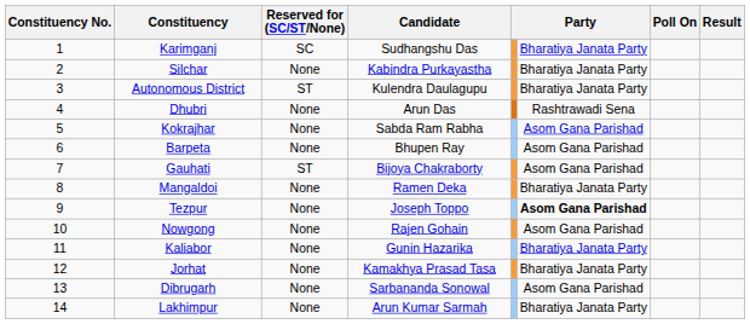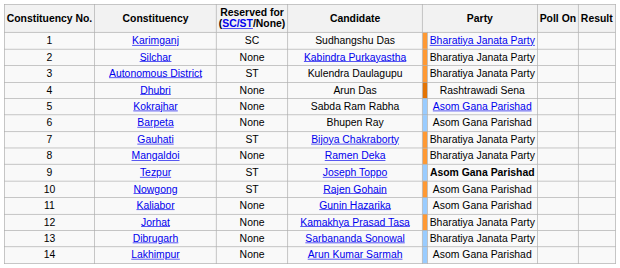 <table class="wikitable sortable" style="text-align:center">
 <tr>
 <th>Constituency No.</th>
 <th style="width:180px;">Constituency</th>
 <th>Reserved for<br>(<a href='#'>SC/ST</a>/None)</th>
 <th style="width:200px;">Candidate</th>
 <th colspan="2">Party</th>
 <th>Poll On</th>
 <th>Result</th>
 </tr>
 <tr>
 <td style="text-align:center;">1</td>
 <td><a href='#'>Karimganj</a></td>
 <td>SC</td>
 <td>Sudhangshu Das</td>
 <td bgcolor=#FF9933></td>
 <td><a href='#'>Bharatiya Janata Party</a></td>
 <td></td>
 <td></td>
 </tr>
 <tr>
 <td style="text-align:center;">2</td>
 <td><a href='#'>Silchar</a></td>
 <td>None</td>
 <td><a href='#'>Kabindra Purkayastha</a></td>
 <td bgcolor=#FF9933></td>
 <td>Bharatiya Janata Party</td>
 <td></td>
 <td></td>
 </tr>
 <tr>
 <td style="text-align:center;">3</td>
 <td><a href='#'>Autonomous District</a></td>
 <td>ST</td>
 <td>Kulendra Daulagupu</td>
 <td bgcolor=#FF9933></td>
 <td>Bharatiya Janata Party</td>
 <td></td>
 <td></td>
 </tr>
 <tr>
 <td style="text-align:center;">4</td>
 <td><a href='#'>Dhubri</a></td>
 <td>None</td>
 <td>Arun Das</td>
 <td bgcolor=#E37405></td>
 <td>Rashtrawadi Sena</td>
 <td></td>
 <td></td>
 </tr>
 <tr>
 <td style="text-align:center;">5</td>
 <td><a href='#'>Kokrajhar</a></td>
 <td>None</td>
 <td>Sabda Ram Rabha</td>
 <td bgcolor=#99CCFF></td>
 <td><a href='#'>Asom Gana Parishad</a></td>
 <td></td>
 <td></td>
 </tr>
 <tr>
 <td style="text-align:center;">6</td>
 <td><a href='#'>Barpeta</a></td>
 <td>None</td>
 <td>Bhupen Ray</td>
 <td bgcolor=#99CCFF></td>
 <td>Asom Gana Parishad</td>
 <td></td>
 <td></td>
 </tr>
 <tr>
 <td style="text-align:center;">7</td>
 <td><a href='#'>Gauhati</a></td>
 <td>ST</td>
 <td><a href='#'>Bijoya Chakraborty</a></td>
 <td bgcolor=#FF9933></td>
-<td>Asom Gana Parishad</td>
+<td>Bharatiya Janata Party</td>
 <td></td>
 <td></td>
 </tr>
 <tr>
 <td style="text-align:center;">8</td>
 <td><a href='#'>Mangaldoi</a></td>
 <td>None</td>
 <td><a href='#'>Ramen Deka</a></td>
 <td bgcolor=#FF9933></td>
 <td>Bharatiya Janata Party</td>
 <td></td>
 <td></td>
 </tr>
 <tr>
 <td style="text-align:center;">9</td>
 <td><a href='#'>Tezpur</a></td>
-<td>None</td>
+<td>ST</td>
 <td><a href='#'>Joseph Toppo</a></td>
 <td bgcolor=#99CCFF></td>
 <td><strong>Asom Gana Parishad</strong></td>
 <td></td>
 <td></td>
 </tr>
 <tr>
 <td style="text-align:center;">10</td>
 <td><a href='#'>Nowgong</a></td>
-<td>None</td>
+<td>ST</td>
 <td><a href='#'>Rajen Gohain</a></td>
 <td bgcolor=#FF9933></td>
 <td>Asom Gana Parishad</td>
 <td></td>
 <td></td>
 </tr>
 <tr>
 <td style="text-align:center;">11</td>
 <td><a href='#'>Kaliabor</a></td>
 <td>None</td>
 <td><a href='#'>Gunin Hazarika</a></td>
 <td bgcolor=#99CCFF></td>
-<td><a href='#'>Bharatiya Janata Party</a></td>
+<td>Asom Gana Parishad</td>
 <td></td>
 <td></td>
 </tr>
 <tr>
 <td style="text-align:center;">12</td>
 <td><a href='#'>Jorhat</a></td>
 <td>None</td>
 <td><a href='#'>Kamakhya Prasad Tasa</a></td>
 <td bgcolor=#FF9933></td>
 <td>Bharatiya Janata Party</td>
 <td></td>
 <td></td>
 </tr>
 <tr>
 <td style="text-align:center;">13</td>
 <td><a href='#'>Dibrugarh</a></td>
 <td>None</td>
 <td><a href='#'>Sarbananda Sonowal</a></td>
 <td bgcolor=#99CCFF></td>
-<td>Asom Gana Parishad</td>
+<td>Bharatiya Janata Party</td>
 <td></td>
 <td></td>
 </tr>
 <tr>
 <td style="text-align:center;">14</td>
 <td><a href='#'>Lakhimpur</a></td>
 <td>None</td>
 <td><a href='#'>Arun Kumar Sarmah</a></td>
 <td bgcolor=#99CCFF></td>
-<td>Bharatiya Janata Party</td>
+<td>Asom Gana Parishad</td>
 <td></td>
 <td></td>
 </tr>
 </table>
